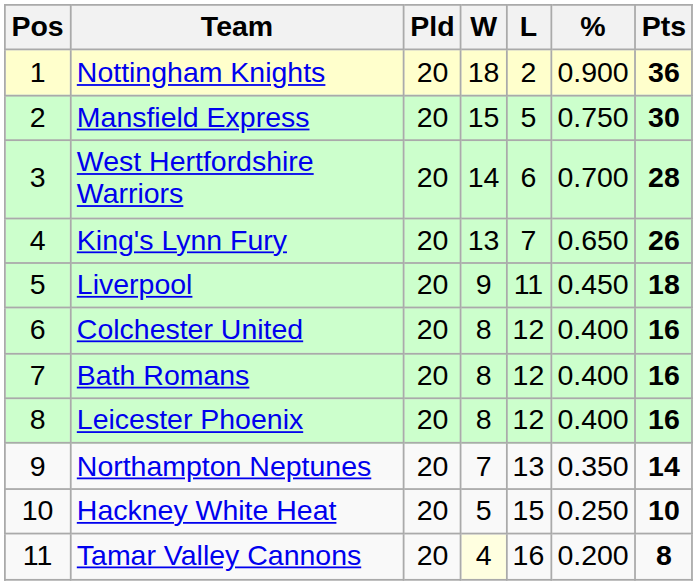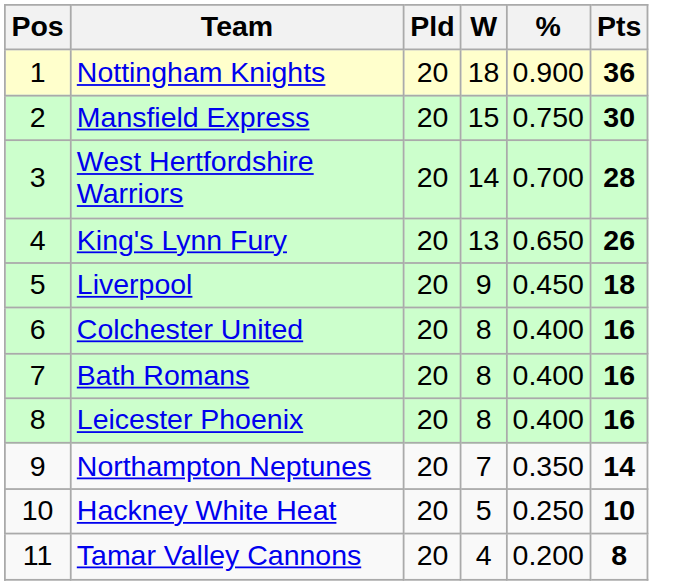 <table class="wikitable" style="text-align: center;">
 <tr>
 <th>Pos</th>
 <th scope="col" style="width: 180px;">Team</th>
 <th>Pld</th>
 <th>W</th>
-<th>L</th>
 <th>%</th>
 <th>Pts</th>
 </tr>
 <tr style="background: #ffffcc;">
 <td>1</td>
 <td style="text-align:left;"><a href='#'>Nottingham Knights</a></td>
 <td>20</td>
 <td>18</td>
-<td>2</td>
 <td>0.900</td>
 <td><strong>36</strong></td>
 </tr>
 <tr style="background: #ccffcc;">
 <td>2</td>
 <td style="text-align:left;"><a href='#'>Mansfield Express</a></td>
 <td>20</td>
 <td>15</td>
-<td>5</td>
 <td>0.750</td>
 <td><strong>30</strong></td>
 </tr>
 <tr style="background: #ccffcc;">
 <td>3</td>
 <td style="text-align:left;"><a href='#'>West Hertfordshire Warriors</a></td>
 <td>20</td>
 <td>14</td>
-<td>6</td>
 <td>0.700</td>
 <td><strong>28</strong></td>
 </tr>
 <tr style="background: #ccffcc;">
 <td>4</td>
 <td style="text-align:left;"><a href='#'>King's Lynn Fury</a></td>
 <td>20</td>
 <td>13</td>
-<td>7</td>
 <td>0.650</td>
 <td><strong>26</strong></td>
 </tr>
 <tr style="background: #ccffcc;">
 <td>5</td>
 <td style="text-align:left;"><a href='#'>Liverpool</a></td>
 <td>20</td>
 <td>9</td>
-<td>11</td>
 <td>0.450</td>
 <td><strong>18</strong></td>
 </tr>
 <tr style="background: #ccffcc;">
 <td>6</td>
 <td style="text-align:left;"><a href='#'>Colchester United</a></td>
 <td>20</td>
 <td>8</td>
-<td>12</td>
 <td>0.400</td>
 <td><strong>16</strong></td>
 </tr>
 <tr style="background: #ccffcc;">
 <td>7</td>
 <td style="text-align:left;"><a href='#'>Bath Romans</a></td>
 <td>20</td>
 <td>8</td>
-<td>12</td>
 <td>0.400</td>
 <td><strong>16</strong></td>
 </tr>
 <tr style="background: #ccffcc;">
 <td>8</td>
 <td style="text-align:left;"><a href='#'>Leicester Phoenix</a></td>
 <td>20</td>
 <td>8</td>
-<td>12</td>
 <td>0.400</td>
 <td><strong>16</strong></td>
 </tr>
 <tr>
 <td>9</td>
 <td style="text-align:left;"><a href='#'>Northampton Neptunes</a></td>
 <td>20</td>
 <td>7</td>
-<td>13</td>
 <td>0.350</td>
 <td><strong>14</strong></td>
 </tr>
 <tr>
 <td>10</td>
 <td style="text-align:left;"><a href='#'>Hackney White Heat</a></td>
 <td>20</td>
 <td>5</td>
-<td>15</td>
 <td>0.250</td>
 <td><strong>10</strong></td>
 </tr>
 <tr>
 <td>11</td>
 <td style="text-align:left;"><a href='#'>Tamar Valley Cannons</a></td>
 <td>20</td>
-<td style="background: lightyellow;">4</td>
-<td>16</td>
+<td>4</td>
 <td>0.200</td>
 <td><strong>8</strong></td>
 </tr>
 </table>
